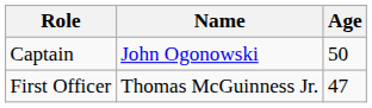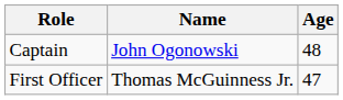 <table class="wikitable">
 <tr>
 <th>Role</th>
 <th>Name</th>
 <th>Age</th>
 </tr>
 <tr>
 <td>Captain</td>
 <td><a href='#'>John Ogonowski</a></td>
-<td>50</td>
+<td>48</td>
 </tr>
 <tr>
 <td>First Officer</td>
 <td>Thomas McGuinness Jr.</td>
 <td>47</td>
 </tr>
 </table>
